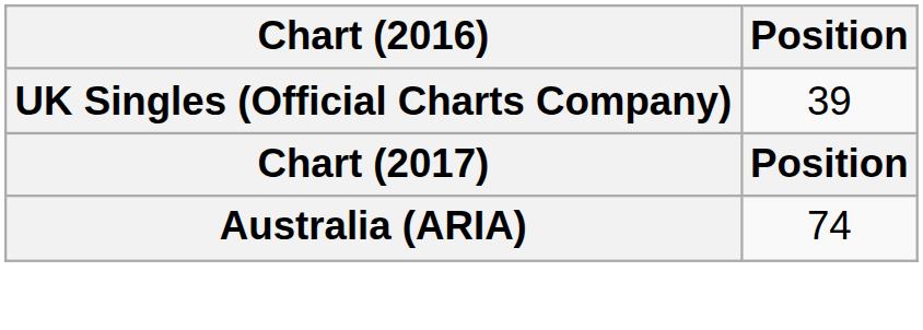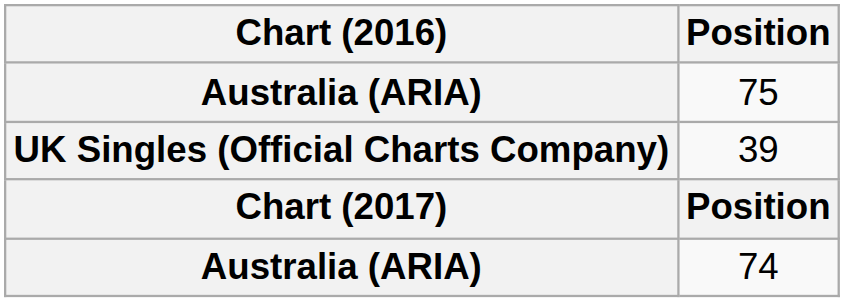 <table class="wikitable plainrowheaders" style="text-align:center">
 <tr>
 <th scope="col">Chart (2016)</th>
 <th scope="col">Position</th>
+</tr>
+<tr>
+<th scope="row">Australia (ARIA)</th>
+<td>75</td>
 </tr>
 <tr>
 <th scope="row">UK Singles (Official Charts Company)</th>
 <td>39</td>
 </tr>
 <tr>
 <th scope="col">Chart (2017)</th>
 <th scope="col">Position</th>
 </tr>
 <tr>
 <th scope="row">Australia (ARIA)</th>
 <td>74</td>
 </tr>
 </table>
